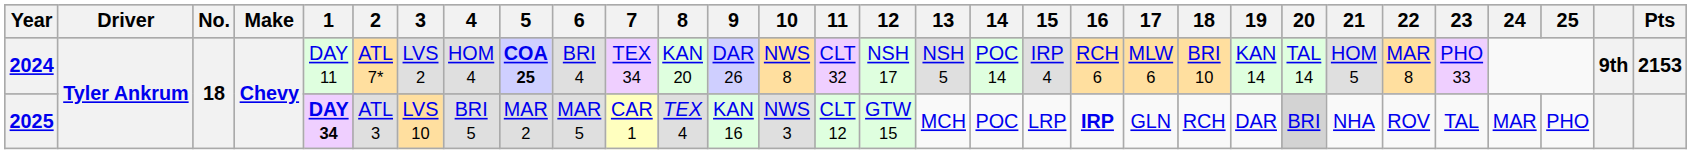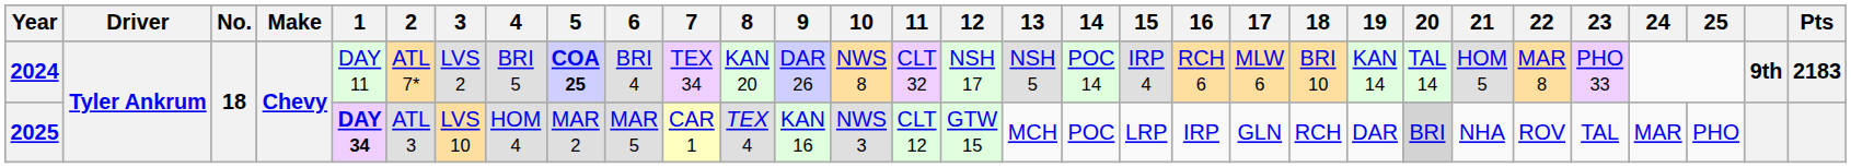 <table class="wikitable" style="text-align:center; font-size:75%">
 <tr>
 <th>Year</th>
 <th>Driver</th>
 <th>No.</th>
 <th>Make</th>
 <th>1</th>
 <th>2</th>
 <th>3</th>
 <th>4</th>
 <th>5</th>
 <th>6</th>
 <th>7</th>
 <th>8</th>
 <th>9</th>
 <th>10</th>
 <th>11</th>
 <th>12</th>
 <th>13</th>
 <th>14</th>
 <th>15</th>
 <th>16</th>
 <th>17</th>
 <th>18</th>
 <th>19</th>
 <th>20</th>
 <th>21</th>
 <th>22</th>
 <th>23</th>
 <th>24</th>
 <th>25</th>
 <th></th>
 <th>Pts</th>
 </tr>
 <tr>
 <th><a href='#'>2024</a></th>
 <th rowspan="2"><a href='#'>Tyler Ankrum</a></th>
 <th rowspan="2">18</th>
 <th rowspan="2"><a href='#'>Chevy</a></th>
 <td style="background:#DFFFDF;"><a href='#'>DAY</a><br><small>11</small></td>
 <td style="background:#FFDF9F;"><a href='#'>ATL</a><br><small>7*</small></td>
 <td style="background:#DFDFDF;"><a href='#'>LVS</a><br><small>2</small></td>
-<td style="background:#DFDFDF;"><a href='#'>HOM</a><br><small>4</small></td>
+<td style="background:#DFDFDF;"><a href='#'>BRI</a><br><small>5</small></td>
 <td style="background:#CFCFFF;"><strong><a href='#'>COA</a><br><small>25</small></strong></td>
 <td style="background:#DFDFDF;"><a href='#'>BRI</a><br><small>4</small></td>
 <td style="background:#EFCFFF;"><a href='#'>TEX</a><br><small>34</small></td>
 <td style="background:#DFFFDF;"><a href='#'>KAN</a><br><small>20</small></td>
 <td style="background:#CFCFFF;"><a href='#'>DAR</a><br><small>26</small></td>
 <td style="background:#FFDF9F;"><a href='#'>NWS</a><br><small>8</small></td>
 <td style="background:#EFCFFF;"><a href='#'>CLT</a><br><small>32</small></td>
 <td style="background:#DFFFDF;"><a href='#'>NSH</a><br><small>17</small></td>
 <td style="background:#DFDFDF;"><a href='#'>NSH</a><br><small>5</small></td>
 <td style="background:#DFFFDF;"><a href='#'>POC</a><br><small>14</small></td>
 <td style="background:#DFDFDF;"><a href='#'>IRP</a><br><small>4</small></td>
 <td style="background:#FFDF9F;"><a href='#'>RCH</a><br><small>6</small></td>
 <td style="background:#FFDF9F;"><a href='#'>MLW</a><br><small>6</small></td>
 <td style="background:#FFDF9F;"><a href='#'>BRI</a><br><small>10</small></td>
 <td style="background:#DFFFDF;"><a href='#'>KAN</a><br><small>14</small></td>
 <td style="background:#DFFFDF;"><a href='#'>TAL</a><br><small>14</small></td>
 <td style="background:#DFDFDF;"><a href='#'>HOM</a><br><small>5</small></td>
 <td style="background:#FFDF9F;"><a href='#'>MAR</a><br><small>8</small></td>
 <td style="background:#EFCFFF;"><a href='#'>PHO</a><br><small>33</small></td>
 <td colspan=2></td>
 <th>9th</th>
-<th>2153</th>
+<th>2183</th>
 </tr>
 <tr>
 <th><a href='#'>2025</a></th>
 <td style="background:#EFCFFF;"><strong><a href='#'>DAY</a><br><small>34</small></strong></td>
 <td style="background:#DFDFDF;"><a href='#'>ATL</a><br><small>3</small></td>
 <td style="background:#FFDF9F;"><a href='#'>LVS</a><br><small>10</small></td>
-<td style="background:#DFDFDF;"><a href='#'>BRI</a><br><small>5</small></td>
+<td style="background:#DFDFDF;"><a href='#'>HOM</a><br><small>4</small></td>
 <td style="background:#DFDFDF;"><a href='#'>MAR</a><br><small>2</small></td>
 <td style="background:#DFDFDF;"><a href='#'>MAR</a><br><small>5</small></td>
 <td style="background:#FFFFBF;"><a href='#'>CAR</a><br><small>1</small></td>
 <td style="background:#DFDFDF;"><a href='#'><em>TEX</em></a><br><small>4</small></td>
 <td style="background:#DFFFDF;"><a href='#'>KAN</a><br><small>16</small></td>
 <td style="background:#DFDFDF;"><a href='#'>NWS</a><br><small>3</small></td>
 <td style="background:#DFFFDF;"><a href='#'>CLT</a><br><small>12</small></td>
 <td style="background:#DFFFDF;"><a href='#'>GTW</a><br><small>15</small></td>
 <td><a href='#'>MCH</a></td>
 <td><a href='#'>POC</a></td>
 <td><a href='#'>LRP</a></td>
-<td><strong><a href='#'>IRP</a></strong></td>
+<td><a href='#'>IRP</a></td>
 <td><a href='#'>GLN</a></td>
 <td><a href='#'>RCH</a></td>
 <td><a href='#'>DAR</a></td>
 <td style="background: lightgrey;"><a href='#'>BRI</a></td>
 <td><a href='#'>NHA</a></td>
 <td><a href='#'>ROV</a></td>
 <td><a href='#'>TAL</a></td>
 <td><a href='#'>MAR</a></td>
 <td><a href='#'>PHO</a></td>
 <th></th>
 <th></th>
 </tr>
 </table>
